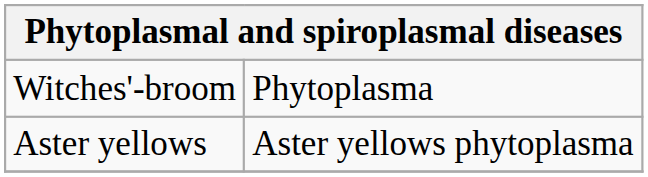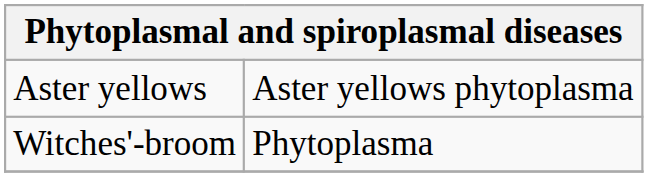 <table class="wikitable" style="clear">
 <tr>
 <th colspan=2><strong>Phytoplasmal and spiroplasmal diseases</strong><br></th>
+</tr>
+<tr>
+<td>Aster yellows</td>
+<td>Aster yellows phytoplasma</td>
 </tr>
 <tr>
 <td>Witches'-broom</td>
 <td>Phytoplasma</td>
 </tr>
 <tr>
-<td>Aster yellows</td>
-<td>Aster yellows phytoplasma</td>
-</tr>
-<tr>
 </tr>
 </table>
